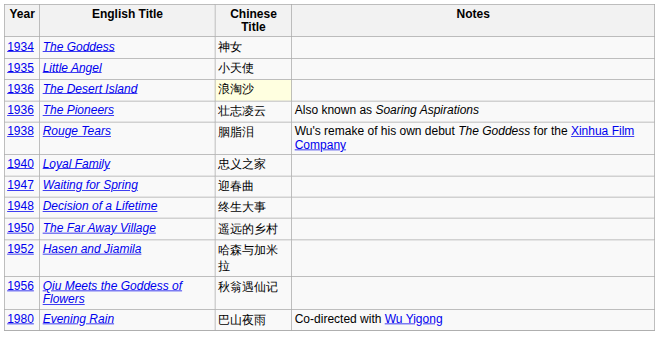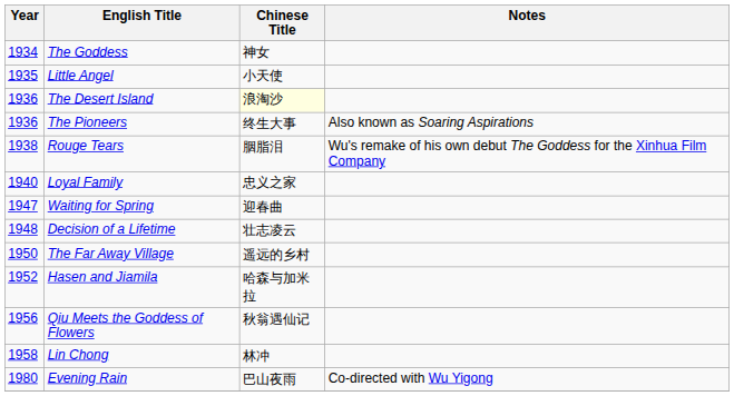 <table class="wikitable">
 <tr>
 <th align="left" valign="top" width="40">Year</th>
 <th align="left" valign="top">English Title</th>
 <th align="left" valign="top">Chinese Title</th>
 <th align="left" valign="top">Notes</th>
 </tr>
 <tr>
 <td align="left" valign="top"><a href='#'>1934</a></td>
 <td align="left" valign="top"><em><a href='#'>The Goddess</a></em></td>
 <td align="left" valign="top">神女</td>
 <td align="left" valign="top"></td>
 </tr>
 <tr>
 <td align="left" valign="top"><a href='#'>1935</a></td>
 <td align="left" valign="top"><em><a href='#'>Little Angel</a></em></td>
 <td align="left" valign="top">小天使</td>
 <td align="left" valign="top"></td>
 </tr>
 <tr>
 <td align="left" valign="top"><a href='#'>1936</a></td>
 <td align="left" valign="top"><em><a href='#'>The Desert Island</a></em></td>
 <td align="left" valign="top" style="background: lightyellow;">浪淘沙</td>
 <td align="left" valign="top"></td>
 </tr>
 <tr>
 <td align="left" valign="top"><a href='#'>1936</a></td>
 <td align="left" valign="top"><em><a href='#'>The Pioneers</a></em></td>
-<td align="left" valign="top">壮志凌云</td>
+<td align="left" valign="top">终生大事</td>
 <td align="left" valign="top">Also known as <em>Soaring Aspirations</em></td>
 </tr>
 <tr>
 <td align="left" valign="top"><a href='#'>1938</a></td>
 <td align="left" valign="top"><em><a href='#'>Rouge Tears</a></em></td>
 <td align="left" valign="top">胭脂泪</td>
 <td align="left" valign="top">Wu's remake of his own debut <em>The Goddess</em> for the <a href='#'>Xinhua Film Company</a></td>
 </tr>
 <tr>
 <td align="left" valign="top"><a href='#'>1940</a></td>
 <td align="left" valign="top"><em><a href='#'>Loyal Family</a></em></td>
 <td align="left" valign="top">忠义之家</td>
 <td align="left" valign="top"></td>
 </tr>
 <tr>
 <td align="left" valign="top"><a href='#'>1947</a></td>
 <td align="left" valign="top"><em><a href='#'>Waiting for Spring</a></em></td>
 <td align="left" valign="top">迎春曲</td>
 <td align="left" valign="top"></td>
 </tr>
 <tr>
 <td align="left" valign="top"><a href='#'>1948</a></td>
 <td align="left" valign="top"><em><a href='#'>Decision of a Lifetime</a></em></td>
-<td align="left" valign="top">终生大事</td>
+<td align="left" valign="top">壮志凌云</td>
 <td align="left" valign="top"></td>
 </tr>
 <tr>
 <td align="left" valign="top"><a href='#'>1950</a></td>
 <td align="left" valign="top"><em><a href='#'>The Far Away Village</a></em></td>
 <td align="left" valign="top">遥远的乡村</td>
 <td align="left" valign="top"></td>
 </tr>
 <tr>
 <td align="left" valign="top"><a href='#'>1952</a></td>
 <td align="left" valign="top"><em><a href='#'>Hasen and Jiamila</a></em></td>
 <td align="left" valign="top">哈森与加米拉</td>
 <td align="left" valign="top"></td>
 </tr>
 <tr>
 <td align="left" valign="top"><a href='#'>1956</a></td>
 <td align="left" valign="top"><em><a href='#'>Qiu Meets the Goddess of Flowers</a></em></td>
 <td align="left" valign="top">秋翁遇仙记</td>
 <td align="left" valign="top"></td>
 </tr>
 <tr>
+<td align="left" valign="top"><a href='#'>1958</a></td>
+<td align="left" valign="top"><em><a href='#'>Lin Chong</a></em></td>
+<td align="left" valign="top">林冲</td>
+<td align="left" valign="top"></td>
+</tr>
+<tr>
 <td align="left" valign="top"><a href='#'>1980</a></td>
 <td align="left" valign="top"><em><a href='#'>Evening Rain</a></em></td>
 <td align="left" valign="top">巴山夜雨</td>
 <td align="left" valign="top">Co-directed with <a href='#'>Wu Yigong</a></td>
 </tr>
 <tr>
 </tr>
 </table>
